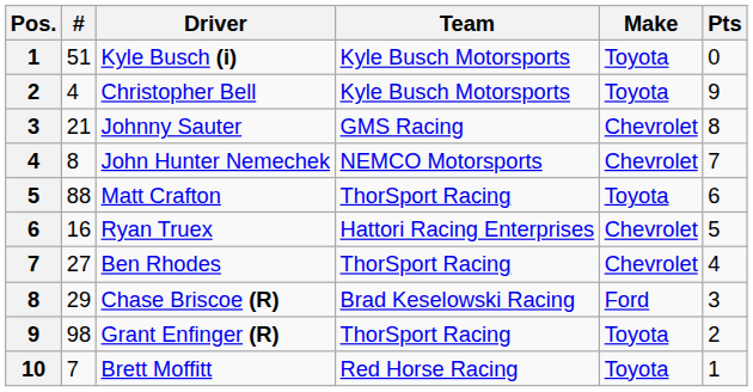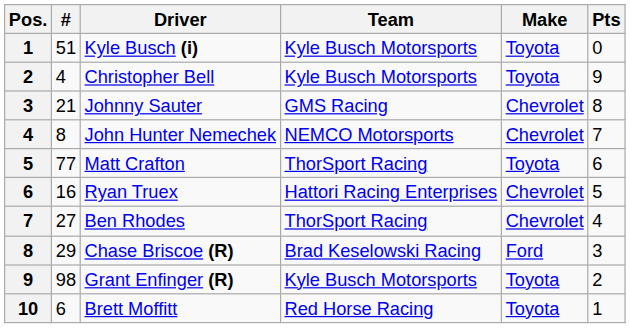 <table class="wikitable" style="font-size:95%">
 <tr>
 <th>Pos.</th>
 <th>#</th>
 <th>Driver</th>
 <th>Team</th>
 <th>Make</th>
 <th>Pts</th>
 </tr>
 <tr>
 <th>1</th>
 <td>51</td>
 <td><a href='#'>Kyle Busch</a> <strong>(i)</strong></td>
 <td><a href='#'>Kyle Busch Motorsports</a></td>
 <td><a href='#'>Toyota</a></td>
 <td>0</td>
 </tr>
 <tr>
 <th>2</th>
 <td>4</td>
 <td><a href='#'>Christopher Bell</a></td>
 <td><a href='#'>Kyle Busch Motorsports</a></td>
 <td><a href='#'>Toyota</a></td>
 <td>9</td>
 </tr>
 <tr>
 <th>3</th>
 <td>21</td>
 <td><a href='#'>Johnny Sauter</a></td>
 <td><a href='#'>GMS Racing</a></td>
 <td><a href='#'>Chevrolet</a></td>
 <td>8</td>
 </tr>
 <tr>
 <th>4</th>
 <td>8</td>
 <td><a href='#'>John Hunter Nemechek</a></td>
 <td><a href='#'>NEMCO Motorsports</a></td>
 <td><a href='#'>Chevrolet</a></td>
 <td>7</td>
 </tr>
 <tr>
 <th>5</th>
-<td>88</td>
+<td>77</td>
 <td><a href='#'>Matt Crafton</a></td>
 <td><a href='#'>ThorSport Racing</a></td>
 <td><a href='#'>Toyota</a></td>
 <td>6</td>
 </tr>
 <tr>
 <th>6</th>
 <td>16</td>
 <td><a href='#'>Ryan Truex</a></td>
 <td><a href='#'>Hattori Racing Enterprises</a></td>
 <td><a href='#'>Chevrolet</a></td>
 <td>5</td>
 </tr>
 <tr>
 <th>7</th>
 <td>27</td>
 <td><a href='#'>Ben Rhodes</a></td>
 <td><a href='#'>ThorSport Racing</a></td>
 <td><a href='#'>Chevrolet</a></td>
 <td>4</td>
 </tr>
 <tr>
 <th>8</th>
 <td>29</td>
 <td><a href='#'>Chase Briscoe</a> <strong>(R)</strong></td>
 <td><a href='#'>Brad Keselowski Racing</a></td>
 <td><a href='#'>Ford</a></td>
 <td>3</td>
 </tr>
 <tr>
 <th>9</th>
 <td>98</td>
 <td><a href='#'>Grant Enfinger</a> <strong>(R)</strong></td>
-<td><a href='#'>ThorSport Racing</a></td>
+<td><a href='#'>Kyle Busch Motorsports</a></td>
 <td><a href='#'>Toyota</a></td>
 <td>2</td>
 </tr>
 <tr>
 <th>10</th>
-<td>7</td>
+<td>6</td>
 <td><a href='#'>Brett Moffitt</a></td>
 <td><a href='#'>Red Horse Racing</a></td>
 <td><a href='#'>Toyota</a></td>
 <td>1</td>
 </tr>
 </table>
